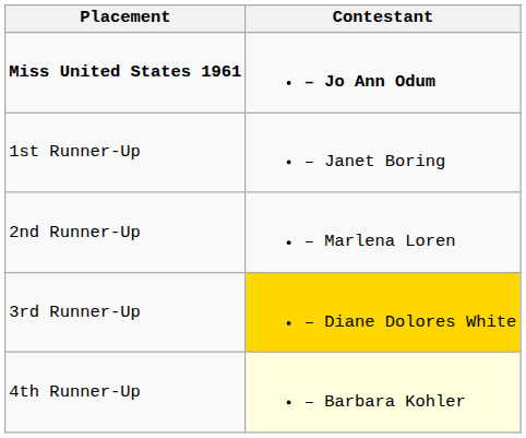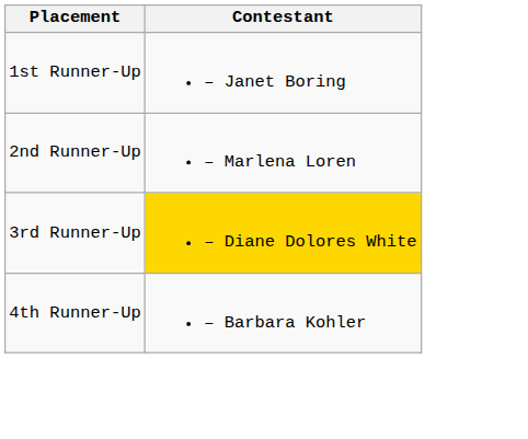 <table class="wikitable sortable" style="font-size: 95%;">
 <tr>
 <th>Placement</th>
 <th>Contestant</th>
-</tr>
-<tr>
-<td><strong>Miss United States 1961</strong></td>
-<td><br><ul><li><strong> – Jo Ann Odum</strong></li></ul></td>
 </tr>
 <tr>
 <td>1st Runner-Up</td>
 <td><br><ul><li> – Janet Boring</li></ul></td>
 </tr>
 <tr>
 <td>2nd Runner-Up</td>
 <td><br><ul><li> – Marlena Loren</li></ul></td>
 </tr>
 <tr>
 <td>3rd Runner-Up</td>
 <td style="background: gold;"><br><ul><li> – Diane Dolores White</li></ul></td>
 </tr>
 <tr>
 <td>4th Runner-Up</td>
-<td style="background: lightyellow;"><br><ul><li> – Barbara Kohler</li></ul></td>
+<td><br><ul><li> – Barbara Kohler</li></ul></td>
 </tr>
 </table>
